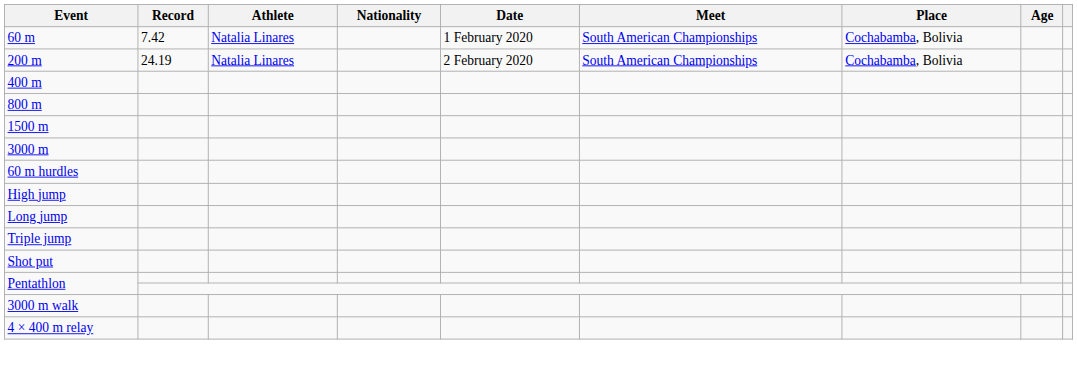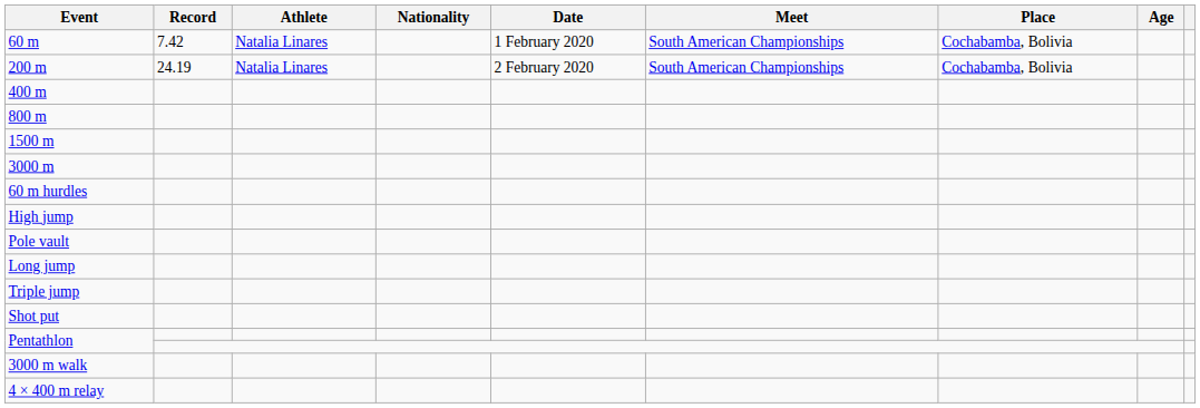 <table class="wikitable" style="font-size:95%; width: 95%;">
 <tr>
 <th>Event</th>
 <th>Record</th>
 <th>Athlete</th>
 <th>Nationality</th>
 <th>Date</th>
 <th>Meet</th>
 <th>Place</th>
 <th>Age</th>
 <th></th>
 </tr>
 <tr>
 <td><a href='#'>60 m</a></td>
 <td>7.42 </td>
 <td><a href='#'>Natalia Linares</a></td>
 <td></td>
 <td>1 February 2020</td>
 <td><a href='#'>South American Championships</a></td>
 <td><a href='#'>Cochabamba</a>, Bolivia</td>
 <td></td>
 <td></td>
 </tr>
 <tr>
 <td><a href='#'>200 m</a></td>
 <td>24.19 </td>
 <td><a href='#'>Natalia Linares</a></td>
 <td></td>
 <td>2 February 2020</td>
 <td><a href='#'>South American Championships</a></td>
 <td><a href='#'>Cochabamba</a>, Bolivia</td>
 <td></td>
 <td></td>
 </tr>
 <tr>
 <td><a href='#'>400 m</a></td>
 <td></td>
 <td></td>
 <td></td>
 <td></td>
 <td></td>
 <td></td>
 <td></td>
 <td></td>
 </tr>
 <tr>
 <td><a href='#'>800 m</a></td>
 <td></td>
 <td></td>
 <td></td>
 <td></td>
 <td></td>
 <td></td>
 <td></td>
 <td></td>
 </tr>
 <tr>
 <td><a href='#'>1500 m</a></td>
 <td></td>
 <td></td>
 <td></td>
 <td></td>
 <td></td>
 <td></td>
 <td></td>
 <td></td>
 </tr>
 <tr>
 <td><a href='#'>3000 m</a></td>
 <td></td>
 <td></td>
 <td></td>
 <td></td>
 <td></td>
 <td></td>
 <td></td>
 <td></td>
 </tr>
 <tr>
 <td><a href='#'>60 m hurdles</a></td>
 <td></td>
 <td></td>
 <td></td>
 <td></td>
 <td></td>
 <td></td>
 <td></td>
 <td></td>
 </tr>
 <tr>
 <td><a href='#'>High jump</a></td>
 <td></td>
 <td></td>
 <td></td>
 <td></td>
 <td></td>
 <td></td>
 <td></td>
 <td></td>
 </tr>
 <tr>
+<td><a href='#'>Pole vault</a></td>
+<td></td>
+<td></td>
+<td></td>
+<td></td>
+<td></td>
+<td></td>
+<td></td>
+<td></td>
+</tr>
+<tr>
 <td><a href='#'>Long jump</a></td>
 <td></td>
 <td></td>
 <td></td>
 <td></td>
 <td></td>
 <td></td>
 <td></td>
 <td></td>
 </tr>
 <tr>
 <td><a href='#'>Triple jump</a></td>
 <td></td>
 <td></td>
 <td></td>
 <td></td>
 <td></td>
 <td></td>
 <td></td>
 <td></td>
 </tr>
 <tr>
 <td><a href='#'>Shot put</a></td>
 <td></td>
 <td></td>
 <td></td>
 <td></td>
 <td></td>
 <td></td>
 <td></td>
 <td></td>
 </tr>
 <tr>
 <td rowspan=2><a href='#'>Pentathlon</a></td>
 <td></td>
 <td></td>
 <td></td>
 <td></td>
 <td></td>
 <td></td>
 <td></td>
 <td></td>
 </tr>
 <tr>
 <td colspan=7></td>
 <td></td>
 </tr>
 <tr>
 <td><a href='#'>3000 m walk</a></td>
 <td></td>
 <td></td>
 <td></td>
 <td></td>
 <td></td>
 <td></td>
 <td></td>
 <td></td>
 </tr>
 <tr>
 <td><a href='#'>4 × 400 m relay</a></td>
 <td></td>
 <td></td>
 <td></td>
 <td></td>
 <td></td>
 <td></td>
 <td></td>
 <td></td>
 </tr>
 </table>
